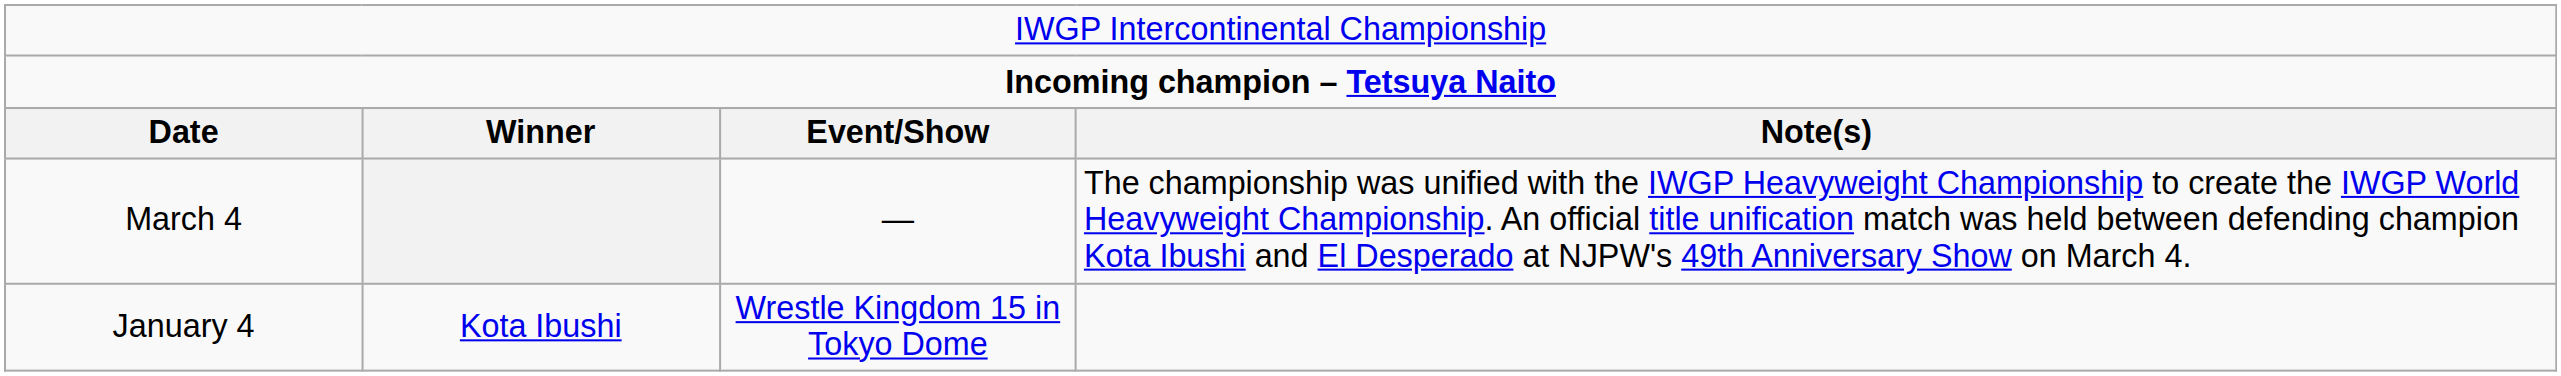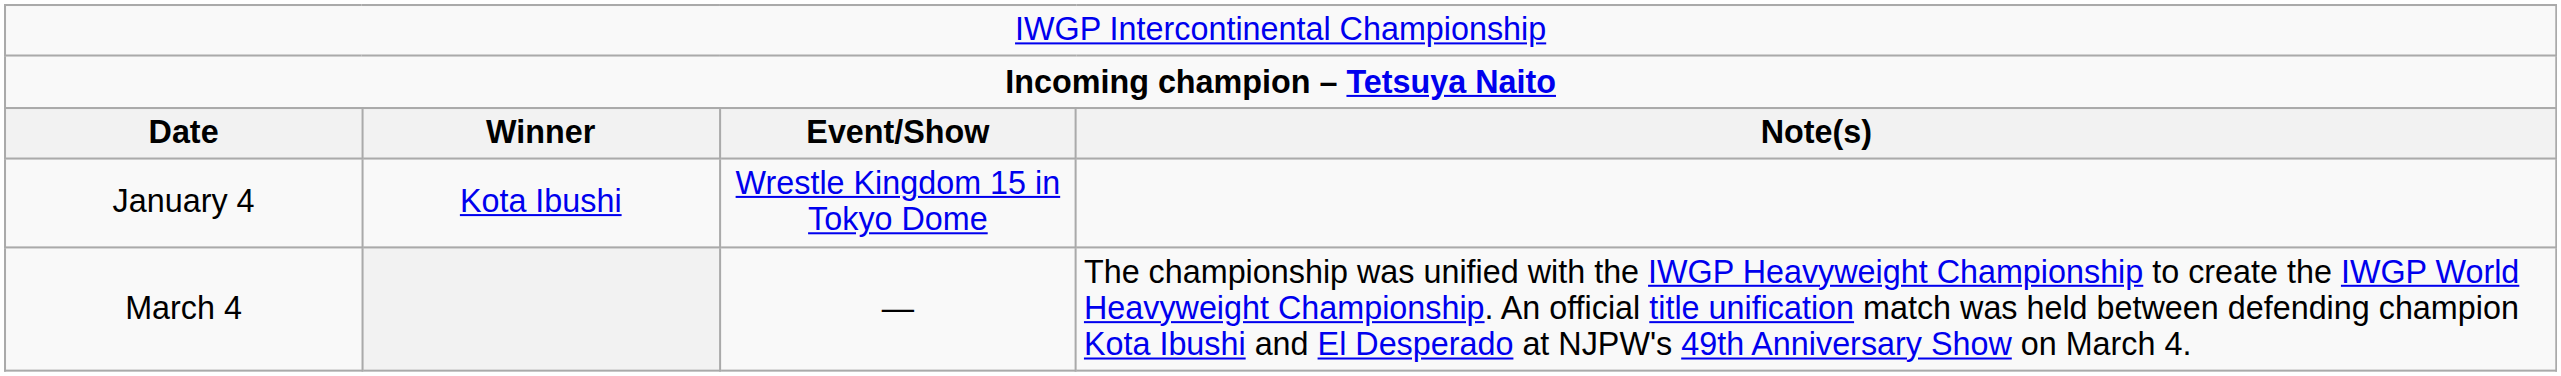 <table class="wikitable" style="text-align:center; width:100%;">
 <tr>
 <td colspan="4" style="text-align: center;"><a href='#'>IWGP Intercontinental Championship</a></td>
 </tr>
 <tr>
 <td colspan="4" style="text-align: center;"><strong>Incoming champion – <a href='#'>Tetsuya Naito</a></strong></td>
 </tr>
 <tr>
 <th width=14%>Date</th>
 <th width=14%>Winner</th>
 <th width=14%>Event/Show</th>
 <th width=58%>Note(s)</th>
 </tr>
 <tr>
+<td>January 4</td>
+<td><a href='#'>Kota Ibushi</a></td>
+<td><a href='#'>Wrestle Kingdom 15 in Tokyo Dome</a><br></td>
+<td></td>
+</tr>
+<tr>
 <td>March 4</td>
 <th></th>
 <td>—</td>
 <td align=left>The championship was unified with the <a href='#'>IWGP Heavyweight Championship</a> to create the <a href='#'>IWGP World Heavyweight Championship</a>. An official <a href='#'>title unification</a> match was held between defending champion <a href='#'>Kota Ibushi</a> and <a href='#'>El Desperado</a> at NJPW's <a href='#'>49th Anniversary Show</a> on March 4.</td>
 </tr>
-<tr>
-<td>January 4</td>
-<td><a href='#'>Kota Ibushi</a></td>
-<td><a href='#'>Wrestle Kingdom 15 in Tokyo Dome</a><br></td>
-<td></td>
-</tr>
 </table>
